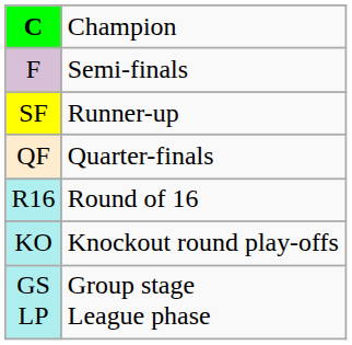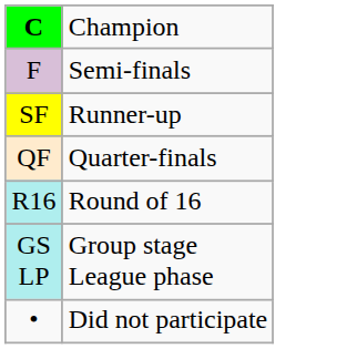 <table class=wikitable style="text-align:center;font-size:85%">
 <tr>
 <td bgcolor=#00ff00><strong>C</strong></td>
 <td align=left>Champion</td>
 </tr>
 <tr>
 <td bgcolor=thistle>F</td>
 <td align=left>Semi-finals</td>
 </tr>
 <tr>
 <td bgcolor=yellow>SF</td>
 <td align=left>Runner-up</td>
 </tr>
 <tr>
 <td bgcolor=#ffebcd>QF</td>
 <td align=left>Quarter-finals</td>
 </tr>
 <tr>
 <td bgcolor=#afeeee>R16</td>
 <td align=left>Round of 16</td>
 </tr>
 <tr>
-<td bgcolor=#afeeee>KO</td>
-<td align=left>Knockout round play-offs</td>
-</tr>
-<tr>
 <td bgcolor=#afeeee>GS<br>LP</td>
 <td align=left>Group stage<br>League phase</td>
 </tr>
+<tr>
+<td>•</td>
+<td align=left>Did not participate</td>
+</tr>
 </table>
